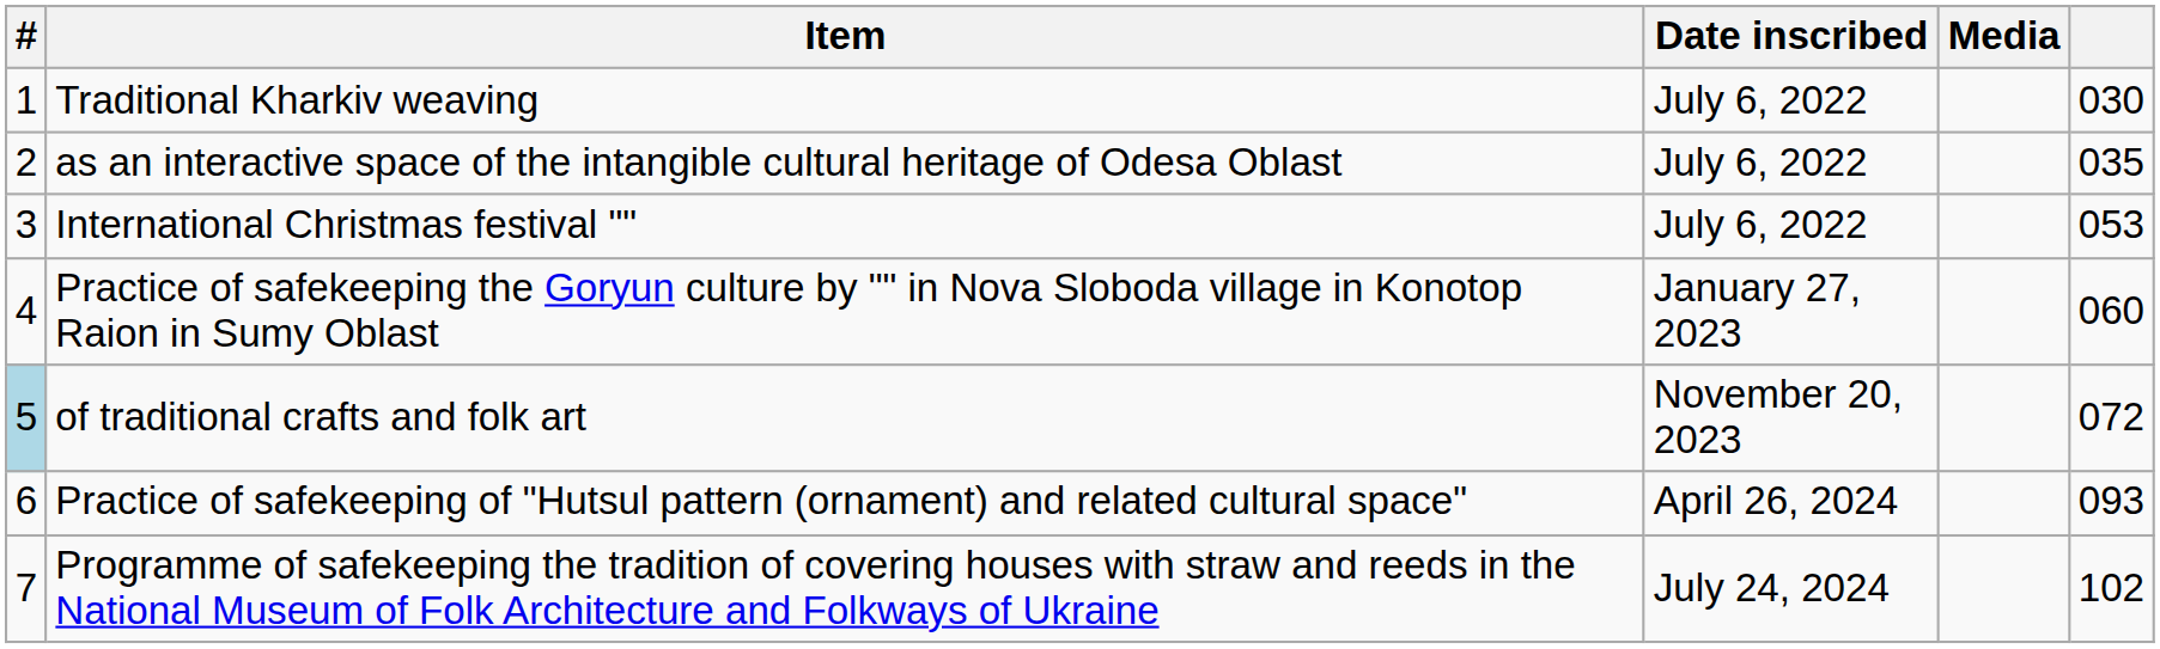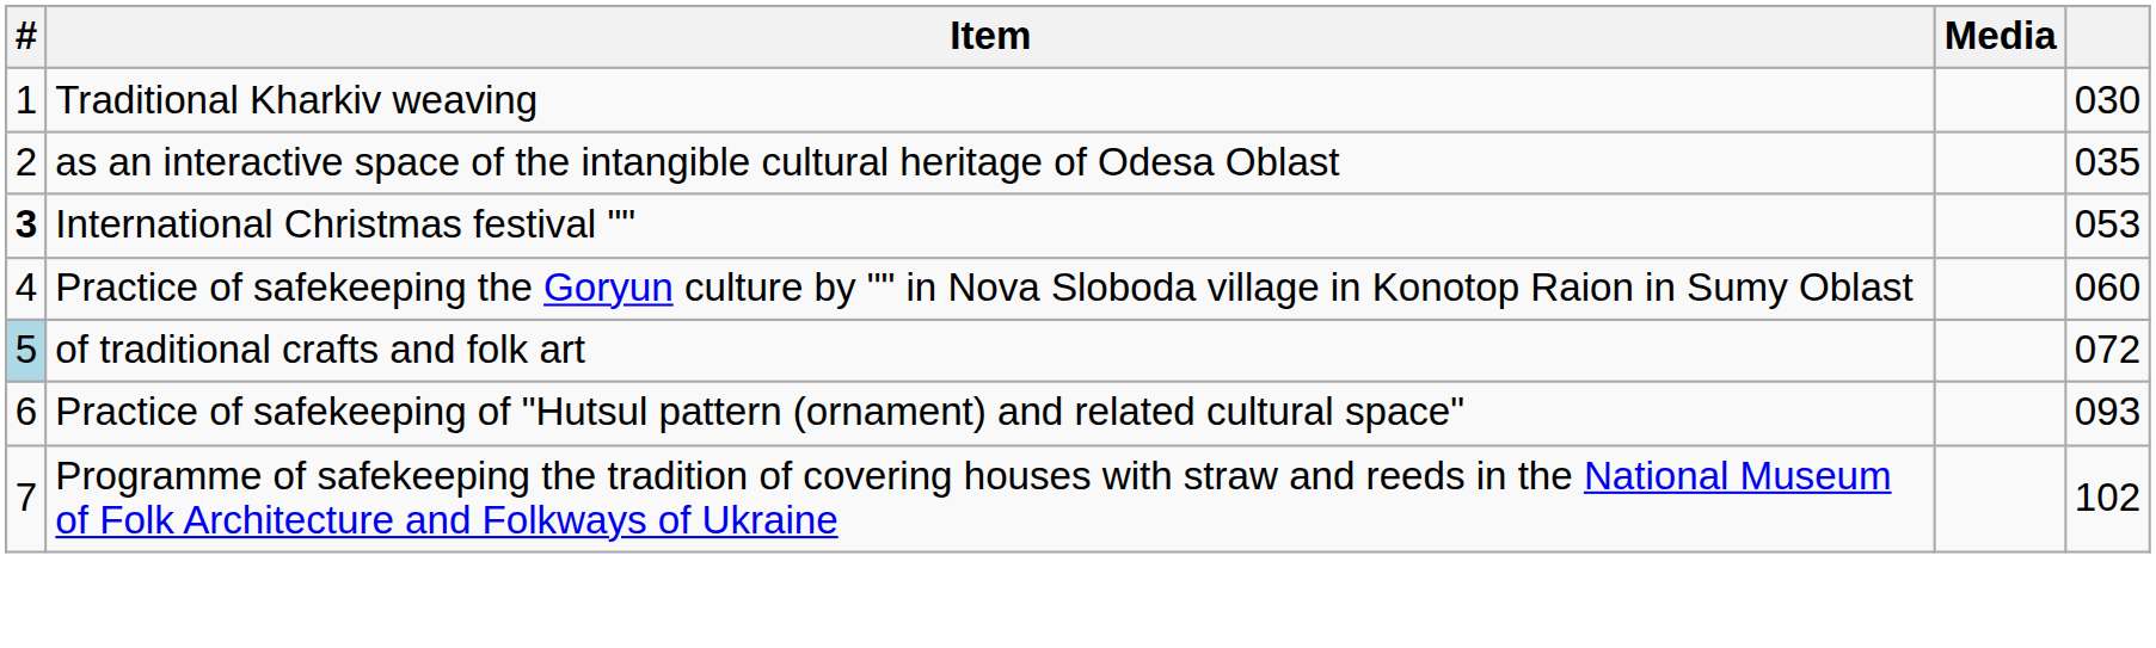 <table class="wikitable">
 <tr>
 <th>#</th>
 <th>Item</th>
-<th>Date inscribed</th>
 <th>Media</th>
 <th></th>
 </tr>
 <tr>
 <td>1</td>
 <td>Traditional Kharkiv  weaving</td>
-<td>July 6, 2022</td>
 <td></td>
 <td>030</td>
 </tr>
 <tr>
 <td>2</td>
 <td> as an interactive space of the intangible cultural heritage of Odesa Oblast</td>
-<td>July 6, 2022</td>
 <td></td>
 <td>035</td>
 </tr>
 <tr>
-<td>3</td>
+<td><strong>3</strong></td>
 <td>International Christmas festival ""</td>
-<td>July 6, 2022</td>
 <td></td>
 <td>053</td>
 </tr>
 <tr>
 <td>4</td>
 <td>Practice of safekeeping the <a href='#'>Goryun</a> culture by "" in Nova Sloboda village in Konotop Raion in Sumy Oblast</td>
-<td>January 27, 2023</td>
 <td></td>
 <td>060</td>
 </tr>
 <tr>
 <td style="background: lightblue;">5</td>
 <td> of traditional crafts and folk art</td>
-<td>November 20, 2023</td>
 <td></td>
 <td>072</td>
 </tr>
 <tr>
 <td>6</td>
 <td>Practice of safekeeping of "Hutsul pattern (ornament) and related cultural space"</td>
-<td>April 26, 2024</td>
 <td></td>
 <td>093</td>
 </tr>
 <tr>
 <td>7</td>
 <td>Programme of safekeeping the tradition of covering houses with straw and reeds in the <a href='#'>National Museum of Folk Architecture and Folkways of Ukraine</a></td>
-<td>July 24, 2024</td>
 <td></td>
 <td>102</td>
 </tr>
 </table>
